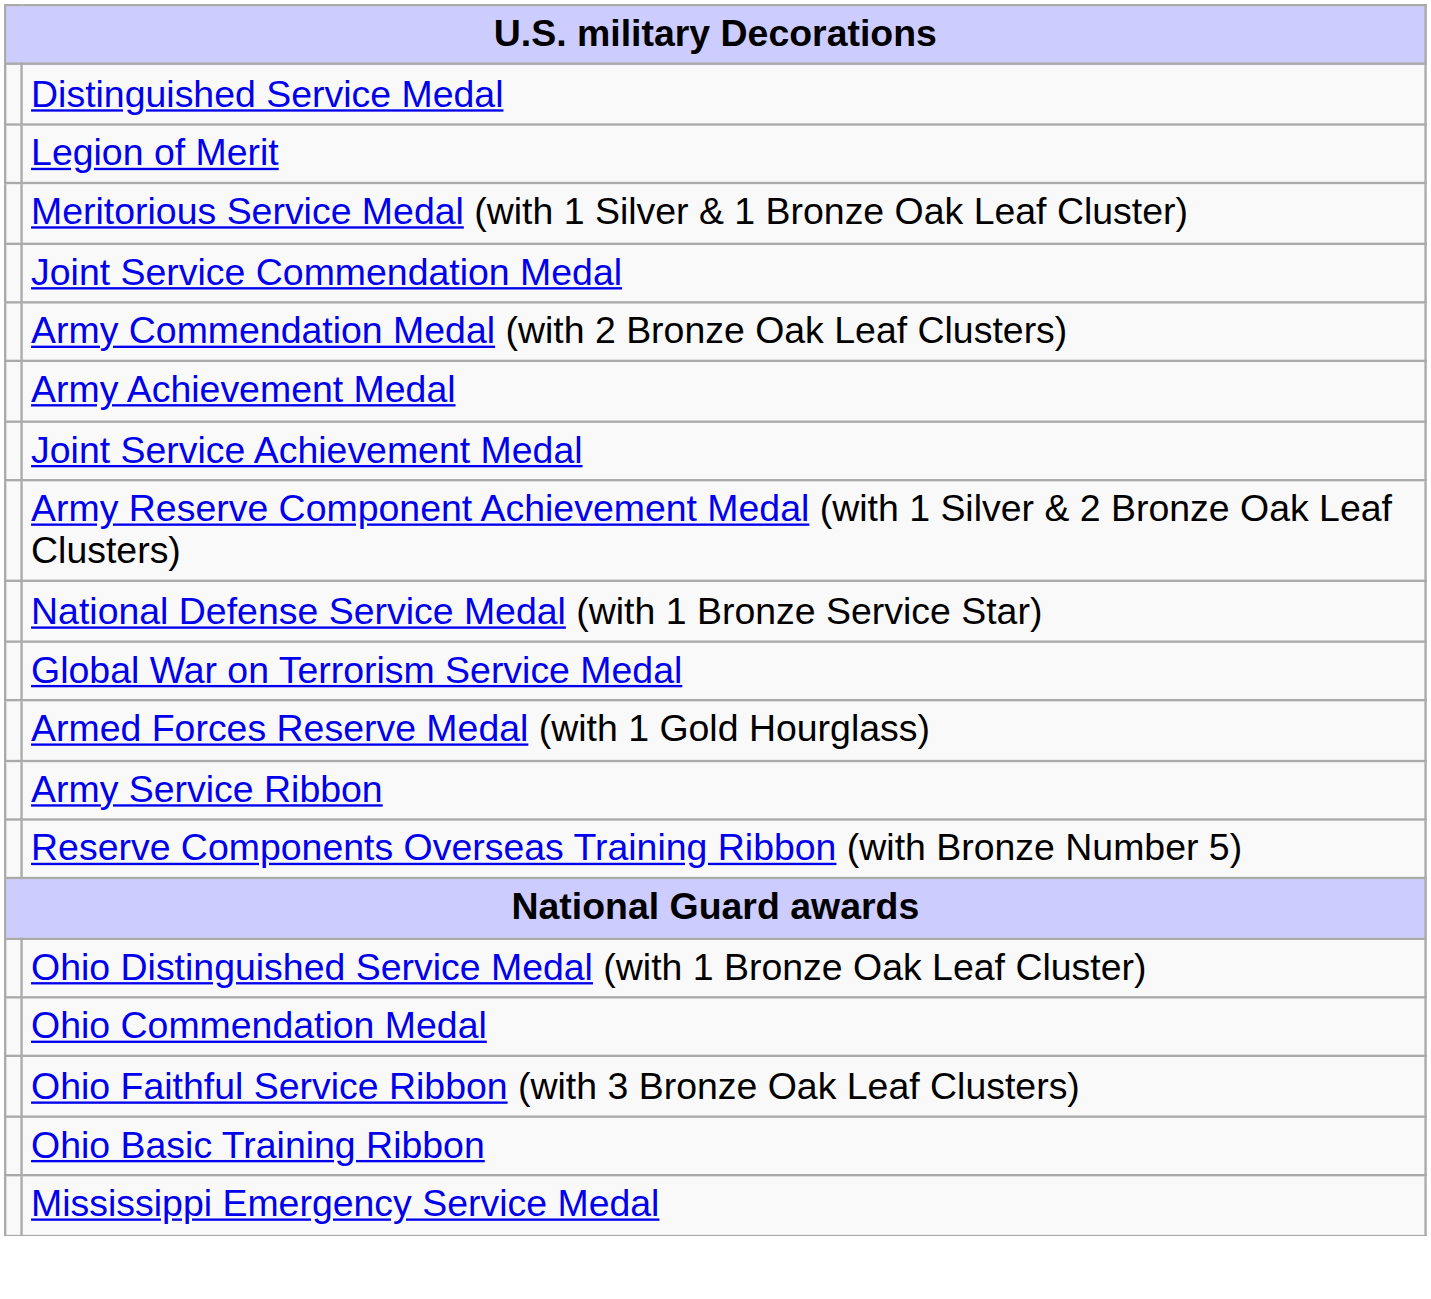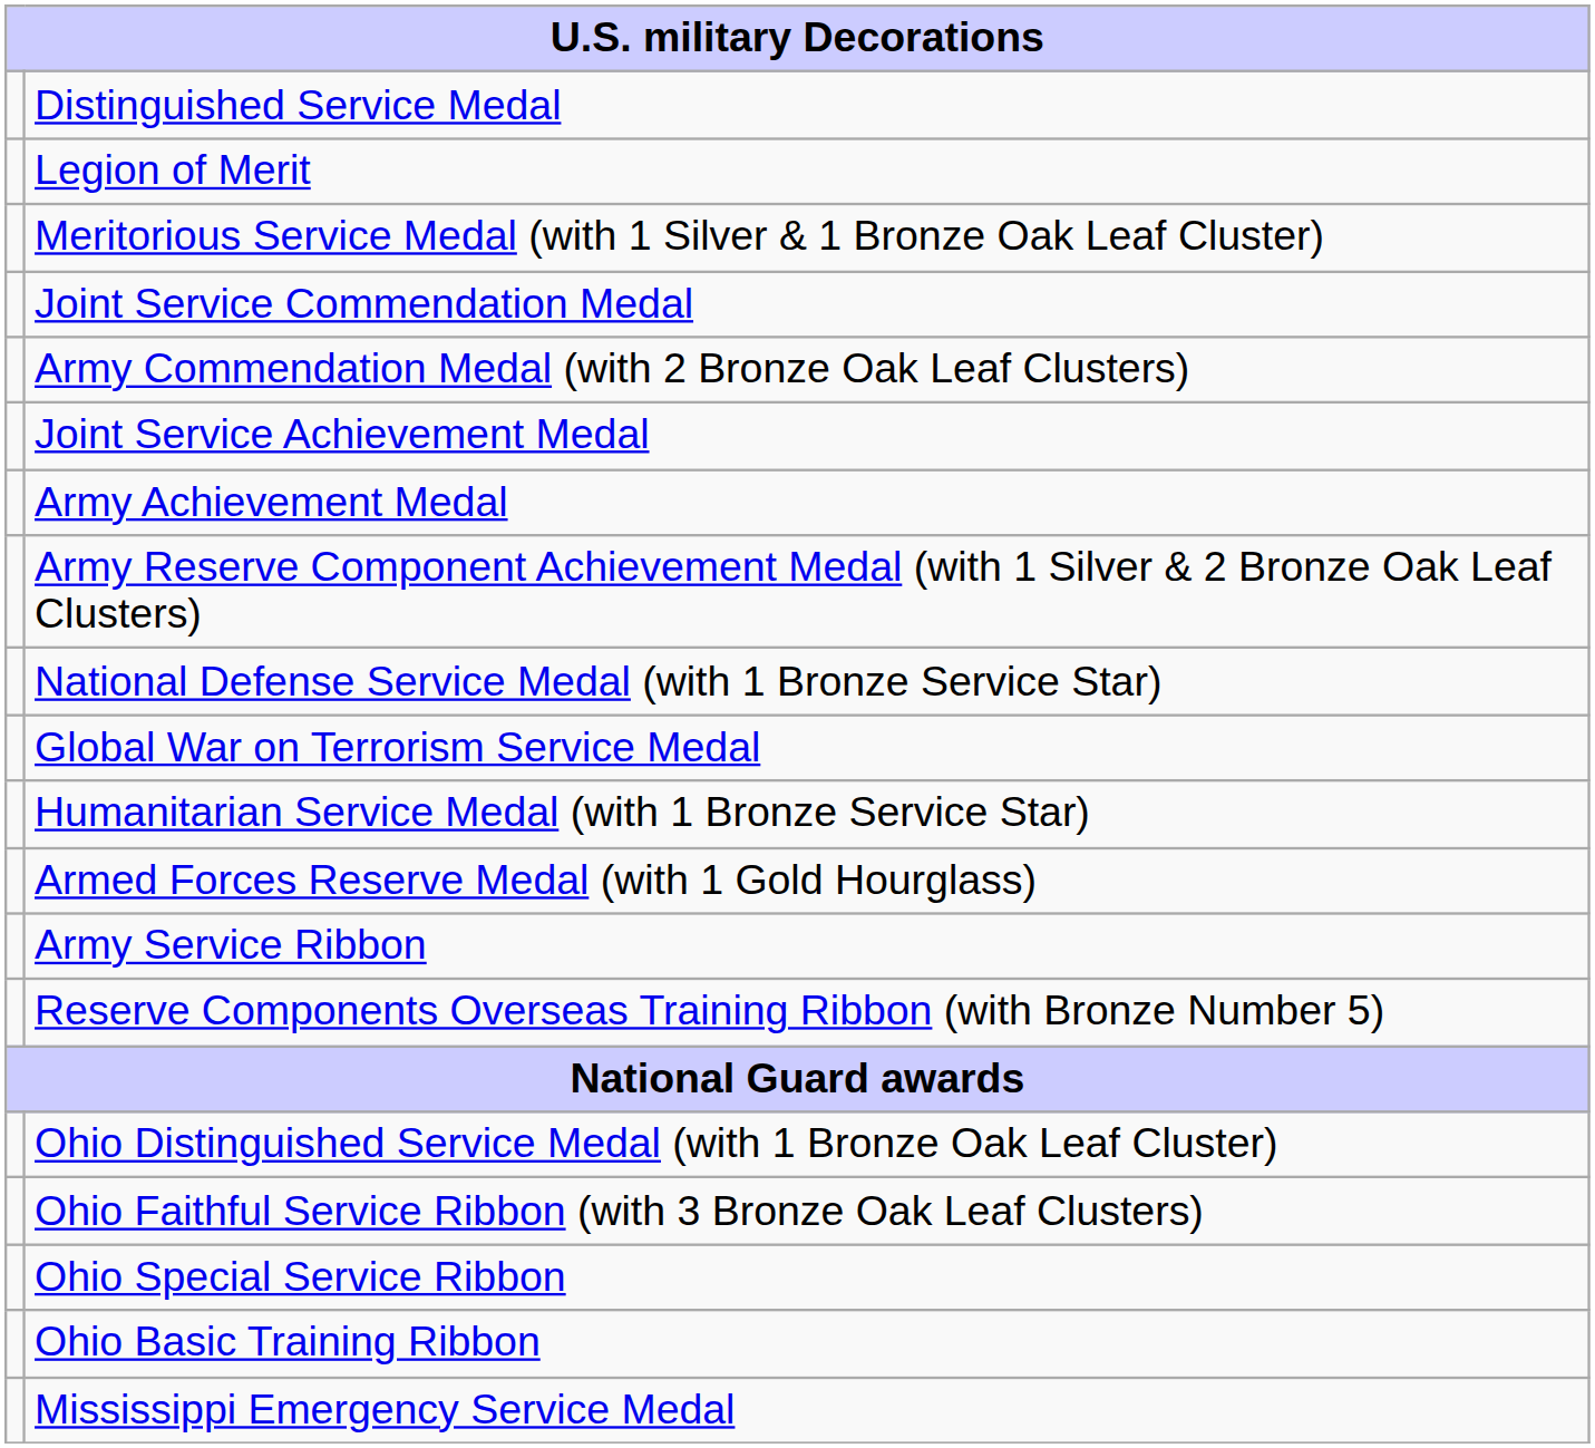 <table class="wikitable">
 <tr bgcolor = "#ccccff" align=center>
 <td colspan=2><strong>U.S. military Decorations</strong></td>
 </tr>
 <tr>
 <td></td>
 <td><a href='#'>Distinguished Service Medal</a></td>
 </tr>
 <tr>
 <td></td>
 <td><a href='#'>Legion of Merit</a></td>
 </tr>
 <tr>
 <td></td>
 <td><a href='#'>Meritorious Service Medal</a> (with 1 Silver & 1 Bronze Oak Leaf Cluster)</td>
 </tr>
 <tr>
 <td></td>
 <td><a href='#'>Joint Service Commendation Medal</a></td>
 </tr>
 <tr>
 <td></td>
 <td><a href='#'>Army Commendation Medal</a> (with 2 Bronze Oak Leaf Clusters)</td>
 </tr>
 <tr>
 <td></td>
-<td><a href='#'>Army Achievement Medal</a></td>
+<td><a href='#'>Joint Service Achievement Medal</a></td>
 </tr>
 <tr>
 <td></td>
-<td><a href='#'>Joint Service Achievement Medal</a></td>
+<td><a href='#'>Army Achievement Medal</a></td>
 </tr>
 <tr>
 <td></td>
 <td><a href='#'>Army Reserve Component Achievement Medal</a> (with 1 Silver & 2 Bronze Oak Leaf Clusters)</td>
 </tr>
 <tr>
 <td></td>
 <td><a href='#'>National Defense Service Medal</a> (with 1 Bronze Service Star)</td>
 </tr>
 <tr>
 <td></td>
 <td><a href='#'>Global War on Terrorism Service Medal</a></td>
+</tr>
+<tr>
+<td></td>
+<td><a href='#'>Humanitarian Service Medal</a> (with 1 Bronze Service Star)</td>
 </tr>
 <tr>
 <td></td>
 <td><a href='#'>Armed Forces Reserve Medal</a> (with 1 Gold Hourglass)</td>
 </tr>
 <tr>
 <td></td>
 <td><a href='#'>Army Service Ribbon</a></td>
 </tr>
 <tr>
 <td></td>
 <td><a href='#'>Reserve Components Overseas Training Ribbon</a> (with Bronze Number 5)</td>
 </tr>
 <tr bgcolor = "#ccccff" align=center>
 <td colspan=2><strong>National Guard awards</strong></td>
 </tr>
 <tr>
 <td></td>
 <td><a href='#'>Ohio Distinguished Service Medal</a> (with 1 Bronze Oak Leaf Cluster)</td>
 </tr>
 <tr>
 <td></td>
-<td><a href='#'>Ohio Commendation Medal</a></td>
+<td><a href='#'>Ohio Faithful Service Ribbon</a> (with 3 Bronze Oak Leaf Clusters)</td>
 </tr>
 <tr>
 <td></td>
-<td><a href='#'>Ohio Faithful Service Ribbon</a> (with 3 Bronze Oak Leaf Clusters)</td>
+<td><a href='#'>Ohio Special Service Ribbon</a></td>
 </tr>
 <tr>
 <td></td>
 <td><a href='#'>Ohio Basic Training Ribbon</a></td>
 </tr>
 <tr>
 <td></td>
 <td><a href='#'>Mississippi Emergency Service Medal</a></td>
 </tr>
 </table>
